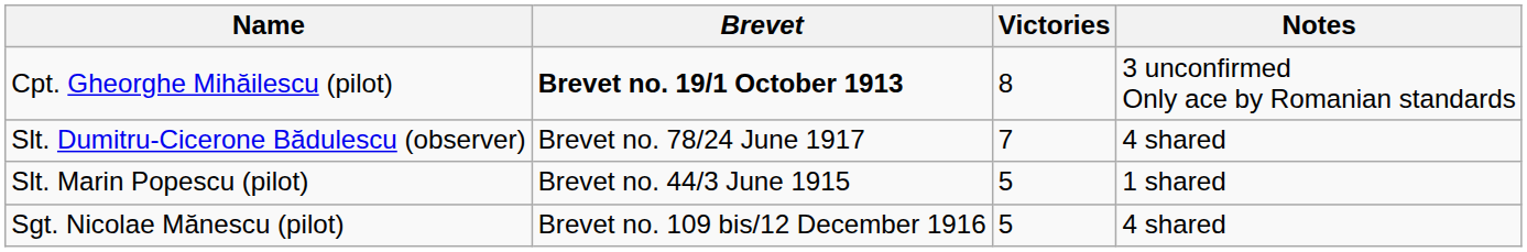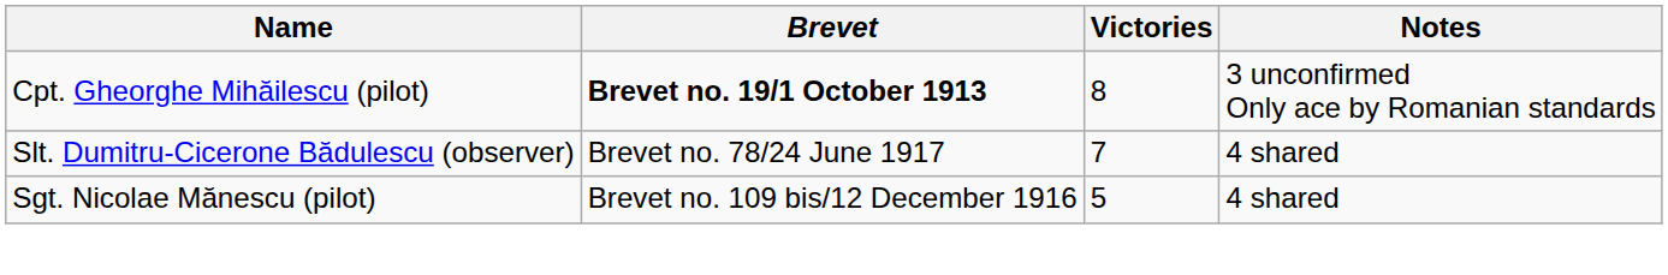 <table class="wikitable sortable">
 <tr>
 <th>Name</th>
 <th><em>Brevet</em></th>
 <th>Victories</th>
 <th>Notes</th>
 </tr>
 <tr>
 <td>Cpt. <a href='#'>Gheorghe Mihăilescu</a> (pilot)</td>
 <td><strong>Brevet no. 19/1 October 1913</strong></td>
 <td>8</td>
 <td>3 unconfirmed <br> Only ace by Romanian standards</td>
 </tr>
 <tr>
 <td>Slt. <a href='#'>Dumitru-Cicerone Bădulescu</a> (observer)</td>
 <td>Brevet no. 78/24 June 1917</td>
 <td>7</td>
 <td>4 shared</td>
 </tr>
 <tr>
-<td>Slt. Marin Popescu (pilot)</td>
-<td>Brevet no. 44/3 June 1915</td>
-<td>5</td>
-<td>1 shared</td>
-</tr>
-<tr>
 <td>Sgt. Nicolae Mănescu (pilot)</td>
 <td>Brevet no. 109 bis/12 December 1916</td>
 <td>5</td>
 <td>4 shared</td>
 </tr>
 </table>
